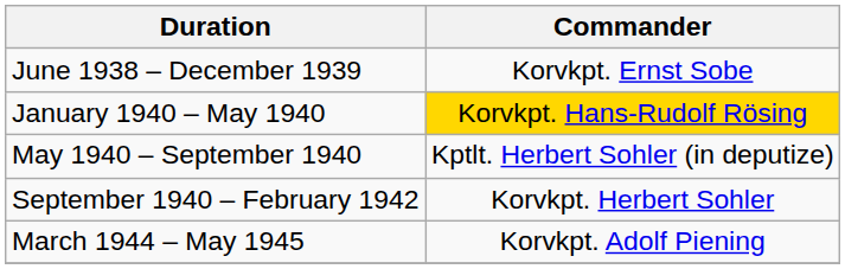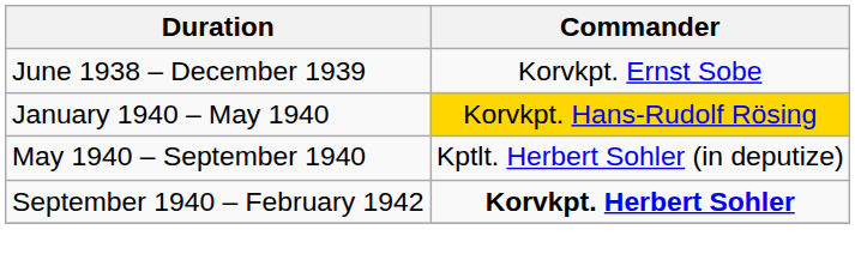 <table class="wikitable">
 <tr>
 <th align="left">Duration</th>
 <th align="center">Commander</th>
 </tr>
 <tr>
 <td align="left">June 1938 – December 1939</td>
 <td align="center">Korvkpt. <a href='#'>Ernst Sobe</a></td>
 </tr>
 <tr>
 <td align="left">January 1940 – May 1940</td>
 <td align="center" style="background: gold;">Korvkpt. <a href='#'>Hans-Rudolf Rösing</a></td>
 </tr>
 <tr>
 <td align="left">May 1940 – September 1940</td>
 <td align="center">Kptlt. <a href='#'>Herbert Sohler</a> (in deputize)</td>
 </tr>
 <tr>
 <td align="left">September 1940 – February 1942</td>
-<td align="center">Korvkpt. <a href='#'>Herbert Sohler</a></td>
-</tr>
-<tr>
-<td align="left">March 1944 – May 1945</td>
-<td align="center">Korvkpt. <a href='#'>Adolf Piening</a></td>
+<td align="center"><strong>Korvkpt. <a href='#'>Herbert Sohler</a></strong></td>
 </tr>
 <tr>
 </tr>
 </table>
